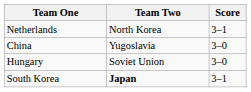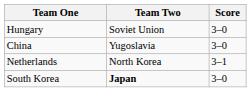 <table class="wikitable">
 <tr>
 <th width=150>Team One</th>
 <th width=150>Team Two</th>
 <th width=50>Score</th>
 </tr>
 <tr>
-<td>Netherlands</td>
-<td>North Korea</td>
-<td>3–1</td>
+<td>Hungary</td>
+<td>Soviet Union</td>
+<td>3–0</td>
 </tr>
 <tr>
 <td>China</td>
 <td>Yugoslavia</td>
 <td>3–0</td>
 </tr>
 <tr>
-<td>Hungary</td>
-<td>Soviet Union</td>
-<td>3–0</td>
+<td>Netherlands</td>
+<td>North Korea</td>
+<td>3–1</td>
 </tr>
 <tr>
 <td>South Korea</td>
 <td><strong>Japan</strong></td>
-<td>3–1</td>
+<td>3–0</td>
 </tr>
 </table>
